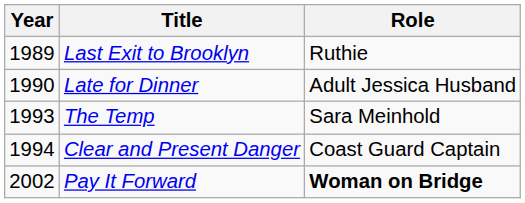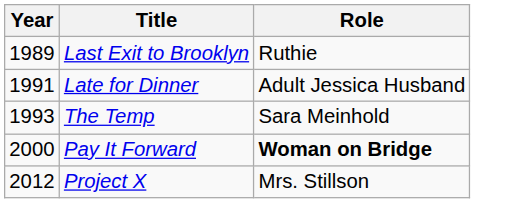 <table class="wikitable sortable">
 <tr>
 <th>Year</th>
 <th>Title</th>
 <th>Role</th>
 </tr>
 <tr>
 <td>1989</td>
 <td><em><a href='#'>Last Exit to Brooklyn</a></em></td>
 <td>Ruthie</td>
 </tr>
 <tr>
-<td>1990</td>
+<td>1991</td>
 <td><em><a href='#'>Late for Dinner</a></em></td>
 <td>Adult Jessica Husband</td>
 </tr>
 <tr>
 <td>1993</td>
 <td><em><a href='#'>The Temp</a></em></td>
 <td>Sara Meinhold</td>
 </tr>
 <tr>
-<td>1994</td>
-<td><em><a href='#'>Clear and Present Danger</a></em></td>
-<td>Coast Guard Captain</td>
-</tr>
-<tr>
-<td>2002</td>
+<td>2000</td>
 <td><em><a href='#'>Pay It Forward</a></em></td>
 <td><strong>Woman on Bridge</strong></td>
 </tr>
+<tr>
+<td>2012</td>
+<td><em><a href='#'>Project X</a></em></td>
+<td>Mrs. Stillson</td>
+</tr>
 </table>
